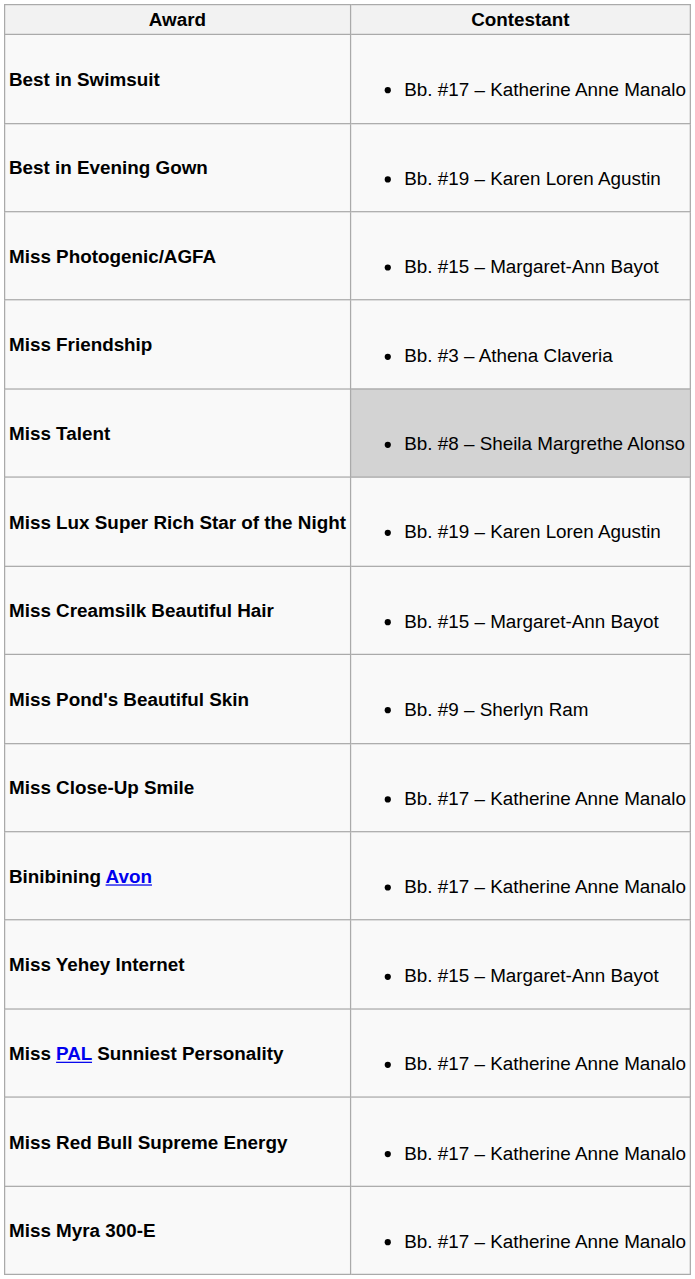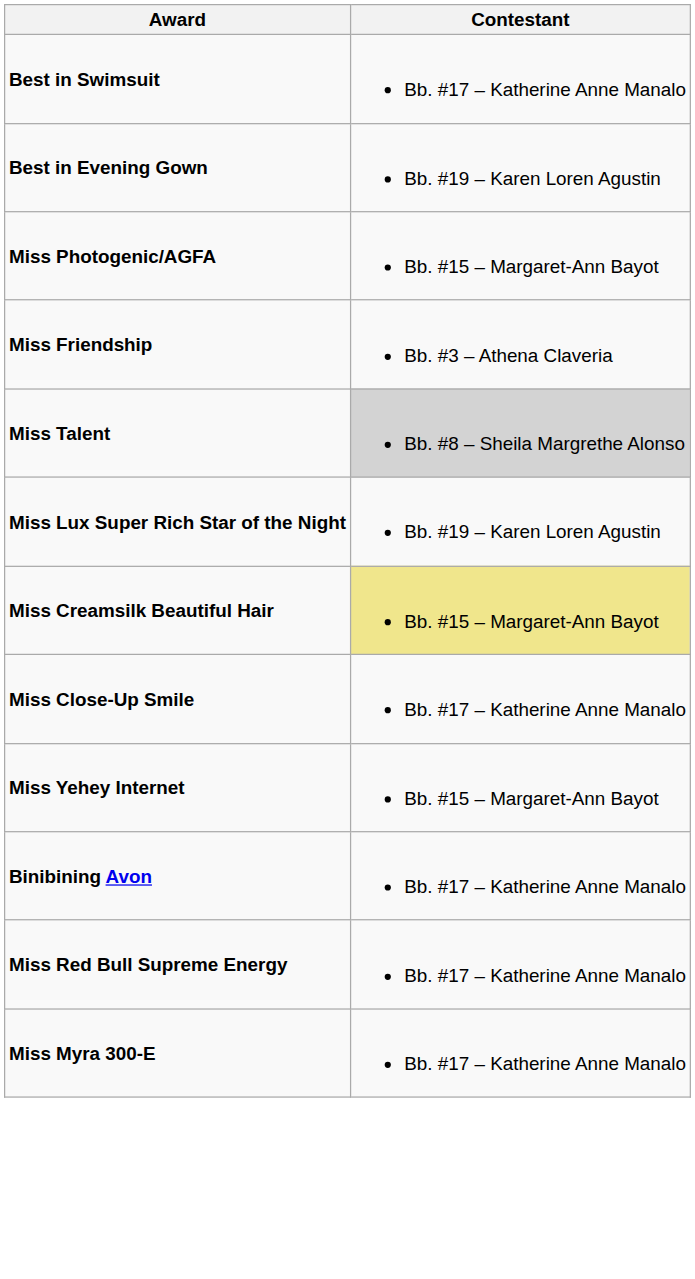 <table class="wikitable sortable" style="font-size: 95%;">
 <tr>
 <th>Award</th>
 <th>Contestant</th>
 </tr>
 <tr>
 <td><strong>Best in Swimsuit</strong></td>
 <td><br><ul><li>Bb. #17 – Katherine Anne Manalo</li></ul></td>
 </tr>
 <tr>
 <td><strong>Best in Evening Gown</strong></td>
 <td><br><ul><li>Bb. #19 – Karen Loren Agustin</li></ul></td>
 </tr>
 <tr>
 <td><strong>Miss Photogenic/AGFA</strong></td>
 <td><br><ul><li>Bb. #15 – Margaret-Ann Bayot</li></ul></td>
 </tr>
 <tr>
 <td><strong>Miss Friendship</strong></td>
 <td><br><ul><li>Bb. #3 – Athena Claveria</li></ul></td>
 </tr>
 <tr>
 <td><strong>Miss Talent</strong></td>
 <td style="background: lightgrey;"><br><ul><li>Bb. #8 – Sheila Margrethe Alonso</li></ul></td>
 </tr>
 <tr>
 <td><strong>Miss Lux Super Rich Star of the Night</strong></td>
 <td><br><ul><li>Bb. #19 – Karen Loren Agustin</li></ul></td>
 </tr>
 <tr>
 <td><strong>Miss Creamsilk Beautiful Hair</strong></td>
-<td><br><ul><li>Bb. #15 – Margaret-Ann Bayot</li></ul></td>
-</tr>
-<tr>
-<td><strong>Miss Pond's Beautiful Skin</strong></td>
-<td><br><ul><li>Bb. #9 – Sherlyn Ram</li></ul></td>
+<td style="background: khaki;"><br><ul><li>Bb. #15 – Margaret-Ann Bayot</li></ul></td>
 </tr>
 <tr>
 <td><strong>Miss Close-Up Smile</strong></td>
-<td><br><ul><li>Bb. #17 – Katherine Anne Manalo</li></ul></td>
-</tr>
-<tr>
-<td><strong>Binibining <a href='#'>Avon</a></strong></td>
 <td><br><ul><li>Bb. #17 – Katherine Anne Manalo</li></ul></td>
 </tr>
 <tr>
 <td><strong>Miss Yehey Internet</strong></td>
 <td><br><ul><li>Bb. #15 – Margaret-Ann Bayot</li></ul></td>
 </tr>
 <tr>
-<td><strong>Miss <a href='#'>PAL</a> Sunniest Personality</strong></td>
+<td><strong>Binibining <a href='#'>Avon</a></strong></td>
 <td><br><ul><li>Bb. #17 – Katherine Anne Manalo</li></ul></td>
 </tr>
 <tr>
 <td><strong>Miss Red Bull Supreme Energy</strong></td>
 <td><br><ul><li>Bb. #17 – Katherine Anne Manalo</li></ul></td>
 </tr>
 <tr>
 <td><strong>Miss Myra 300-E</strong></td>
 <td><br><ul><li>Bb. #17 – Katherine Anne Manalo</li></ul></td>
 </tr>
 </table>
